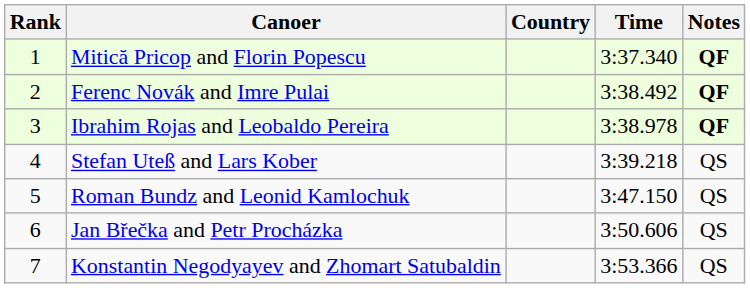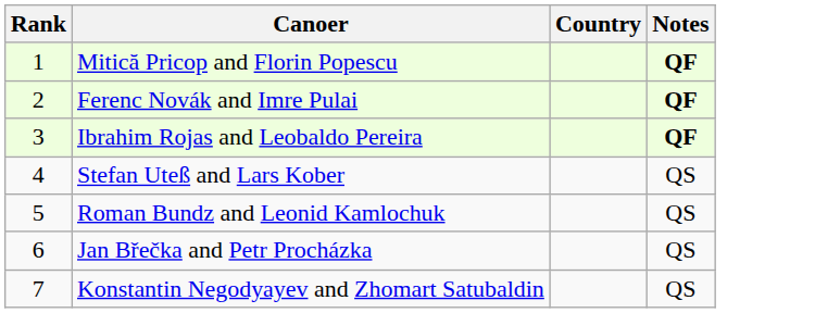 <table class="wikitable sortable">
 <tr>
 <th>Rank</th>
 <th>Canoer</th>
 <th>Country</th>
-<th>Time</th>
 <th>Notes</th>
 </tr>
 <tr bgcolor = "eeffdd">
 <td align="center">1</td>
 <td align="left"><a href='#'>Mitică Pricop</a> and <a href='#'>Florin Popescu</a></td>
 <td align="left"></td>
-<td align="center">3:37.340</td>
 <td align="center"><strong>QF</strong></td>
 </tr>
 <tr bgcolor = "eeffdd">
 <td align="center">2</td>
 <td align="left"><a href='#'>Ferenc Novák</a> and <a href='#'>Imre Pulai</a></td>
 <td align="left"></td>
-<td align="center">3:38.492</td>
 <td align="center"><strong>QF</strong></td>
 </tr>
 <tr bgcolor = "eeffdd">
 <td align="center">3</td>
 <td align="left"><a href='#'>Ibrahim Rojas</a> and <a href='#'>Leobaldo Pereira</a></td>
 <td align="left"></td>
-<td align="center">3:38.978</td>
 <td align="center"><strong>QF</strong></td>
 </tr>
 <tr>
 <td align="center">4</td>
 <td align="left"><a href='#'>Stefan Uteß</a> and <a href='#'>Lars Kober</a></td>
 <td align="left"></td>
-<td align="center">3:39.218</td>
 <td align="center">QS</td>
 </tr>
 <tr>
 <td align="center">5</td>
 <td align="left"><a href='#'>Roman Bundz</a> and <a href='#'>Leonid Kamlochuk</a></td>
 <td align="left"></td>
-<td align="center">3:47.150</td>
 <td align="center">QS</td>
 </tr>
 <tr>
 <td align="center">6</td>
 <td align="left"><a href='#'>Jan Břečka</a> and <a href='#'>Petr Procházka</a></td>
 <td align="left"></td>
-<td align="center">3:50.606</td>
 <td align="center">QS</td>
 </tr>
 <tr>
 <td align="center">7</td>
 <td align="left"><a href='#'>Konstantin Negodyayev</a> and <a href='#'>Zhomart Satubaldin</a></td>
 <td align="left"></td>
-<td align="center">3:53.366</td>
 <td align="center">QS</td>
 </tr>
 </table>
